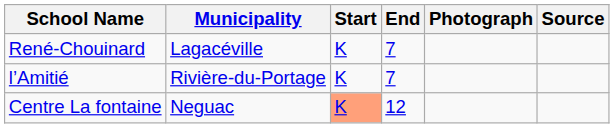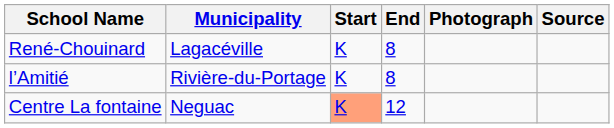 <table class="wikitable sortable">
 <tr>
 <th>School Name</th>
 <th><a href='#'>Municipality</a></th>
 <th>Start</th>
 <th>End</th>
 <th>Photograph</th>
 <th>Source</th>
 </tr>
 <tr>
 <td><a href='#'>René-Chouinard</a></td>
 <td><a href='#'>Lagacéville</a></td>
 <td><a href='#'>K</a></td>
-<td><a href='#'>7</a></td>
+<td><a href='#'>8</a></td>
 <td></td>
 <td></td>
 </tr>
 <tr>
 <td><a href='#'>l’Amitié</a></td>
 <td><a href='#'>Rivière-du-Portage</a></td>
 <td><a href='#'>K</a></td>
-<td><a href='#'>7</a></td>
+<td><a href='#'>8</a></td>
 <td></td>
 <td></td>
 </tr>
 <tr>
 <td><a href='#'>Centre La fontaine</a></td>
 <td><a href='#'>Neguac</a></td>
 <td style="background: lightsalmon;"><a href='#'>K</a></td>
 <td><a href='#'>12</a></td>
 <td></td>
 <td></td>
 </tr>
 </table>
